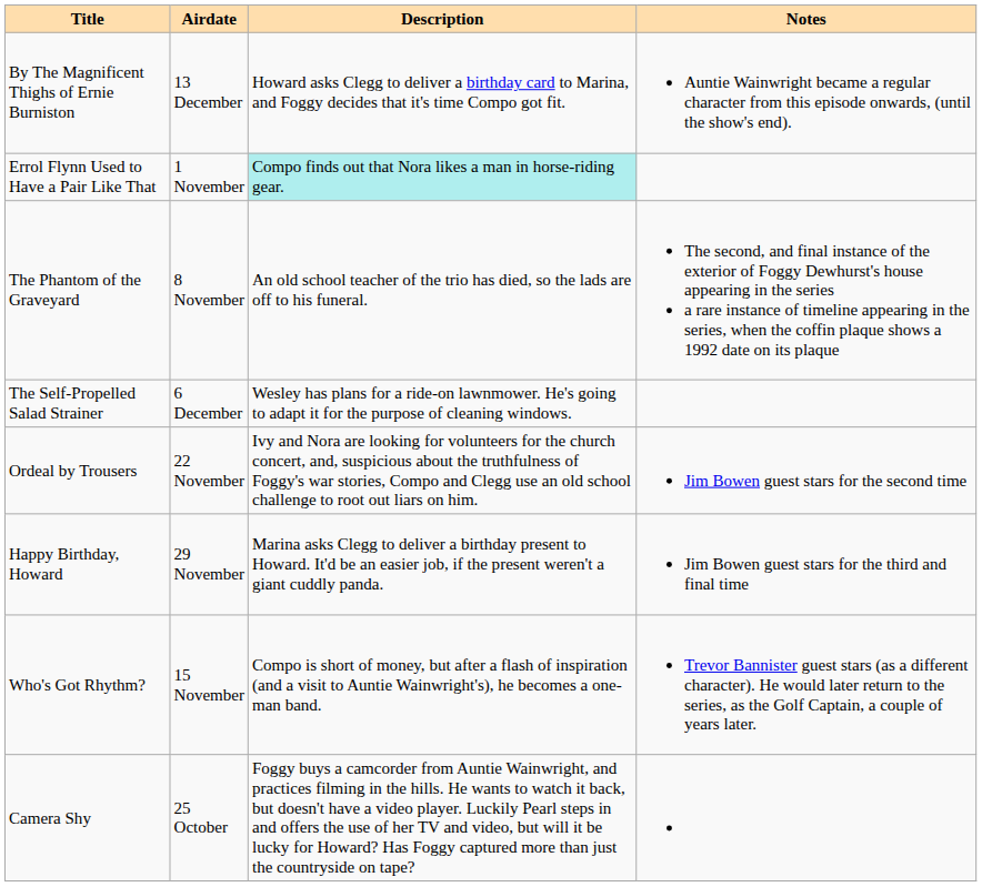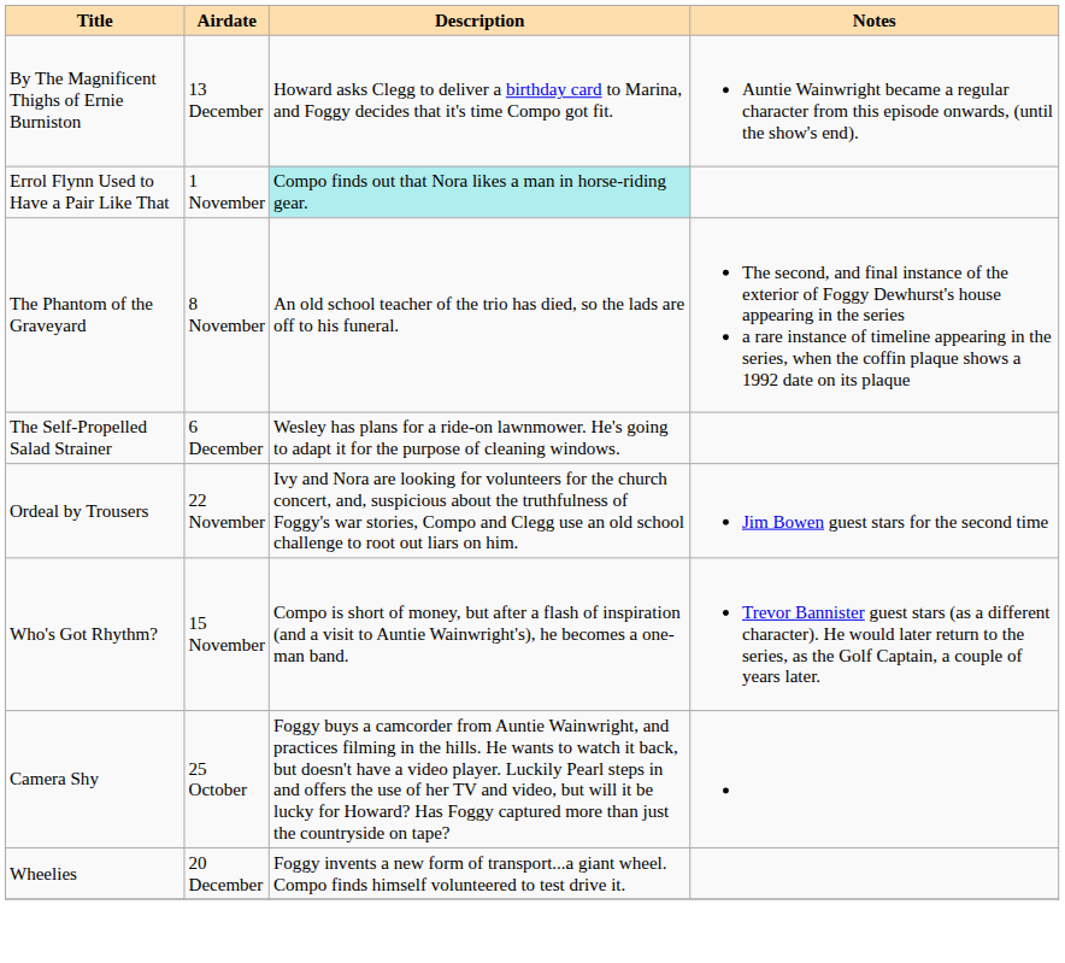 <table class="wikitable" width=100% border=1 style="font-size: 95%">
 <tr>
 <th style="background:#ffdead" width=17%>Title</th>
 <th style="background:#ffdead" width=8%>Airdate</th>
 <th style="background:#ffdead" width=40%>Description</th>
 <th style="background:#ffdead" width=35%>Notes</th>
 </tr>
 <tr>
 <td>By The Magnificent Thighs of Ernie Burniston</td>
 <td>13 December</td>
 <td>Howard asks Clegg to deliver a <a href='#'>birthday card</a> to Marina, and Foggy decides that it's time Compo got fit.</td>
 <td><br><ul><li>Auntie Wainwright became a regular character from this episode onwards, (until the show's end).</li></ul></td>
 </tr>
 <tr>
 <td>Errol Flynn Used to Have a Pair Like That</td>
 <td>1 November</td>
 <td style="background: paleturquoise;">Compo finds out that Nora likes a man in horse-riding gear.</td>
 <td></td>
 </tr>
 <tr>
 <td>The Phantom of the Graveyard</td>
 <td>8 November</td>
 <td>An old school teacher of the trio has died, so the lads are off to his funeral.</td>
 <td><br><ul><li>The second, and final instance of the exterior of Foggy Dewhurst's house appearing in the series</li><li>a rare instance of timeline appearing in the series, when the coffin plaque shows a 1992 date on its plaque</li></ul></td>
 </tr>
 <tr>
 <td>The Self-Propelled Salad Strainer</td>
 <td>6 December</td>
 <td>Wesley has plans for a ride-on lawnmower. He's going to adapt it for the purpose of cleaning windows.</td>
 <td></td>
 </tr>
 <tr>
 <td>Ordeal by Trousers</td>
 <td>22 November</td>
 <td>Ivy and Nora are looking for volunteers for the church concert, and, suspicious about the truthfulness of Foggy's war stories, Compo and Clegg use an old school challenge to root out liars on him.</td>
 <td><br><ul><li><a href='#'>Jim Bowen</a> guest stars for the second time</li></ul></td>
 </tr>
 <tr>
-<td>Happy Birthday, Howard</td>
-<td>29 November</td>
-<td>Marina asks Clegg to deliver a birthday present to Howard. It'd be an easier job, if the present weren't a giant cuddly panda.</td>
-<td><br><ul><li>Jim Bowen guest stars for the third and final time</li></ul></td>
-</tr>
-<tr>
 <td>Who's Got Rhythm?</td>
 <td>15 November</td>
 <td>Compo is short of money, but after a flash of inspiration (and a visit to Auntie Wainwright's), he becomes a one-man band.</td>
 <td><br><ul><li><a href='#'>Trevor Bannister</a> guest stars (as a different character). He would later return to the series, as the Golf Captain, a couple of years later.</li></ul></td>
 </tr>
 <tr>
 <td>Camera Shy</td>
 <td>25 October</td>
 <td>Foggy buys a camcorder from Auntie Wainwright, and practices filming in the hills. He wants to watch it back, but doesn't have a video player. Luckily Pearl steps in and offers the use of her TV and video, but will it be lucky for Howard? Has Foggy captured more than just the countryside on tape?</td>
 <td><br><ul><li></li></ul></td>
 </tr>
 <tr>
+<td>Wheelies</td>
+<td>20 December</td>
+<td>Foggy invents a new form of transport...a giant wheel. Compo finds himself volunteered to test drive it.</td>
+<td></td>
+</tr>
+<tr>
 </tr>
 </table>
